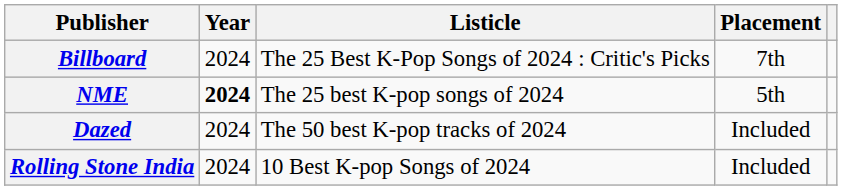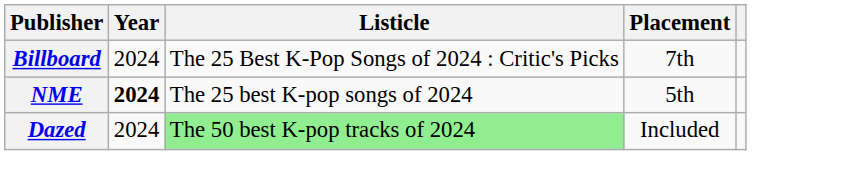 <table class="wikitable plainrowheaders" style="text-align:center">
 <tr>
 <th scope="col">Publisher</th>
 <th scope="col">Year</th>
 <th scope="col">Listicle</th>
 <th scope="col">Placement</th>
 <th scope="col" class="unsortable"></th>
 </tr>
 <tr>
 <th scope="row"><em><a href='#'>Billboard</a></em></th>
 <td>2024</td>
 <td style="text-align:left">The 25 Best K-Pop Songs of 2024 : Critic's Picks</td>
 <td>7th</td>
 <td></td>
 </tr>
 <tr>
 <th scope="row"><em><a href='#'>NME</a></em></th>
 <td><strong>2024</strong></td>
 <td style="text-align:left">The 25 best K-pop songs of 2024</td>
 <td>5th</td>
 <td></td>
 </tr>
 <tr>
 <th scope="row"><em><a href='#'>Dazed</a></em></th>
 <td>2024</td>
-<td style="text-align:left">The 50 best K-pop tracks of 2024</td>
-<td>Included</td>
-<td></td>
-</tr>
-<tr>
-<th scope="row"><em><a href='#'>Rolling Stone India</a></em></th>
-<td>2024</td>
-<td style="text-align:left">10 Best K-pop Songs of 2024</td>
+<td style="background: lightgreen; text-align:left">The 50 best K-pop tracks of 2024</td>
 <td>Included</td>
 <td></td>
 </tr>
 </table>
